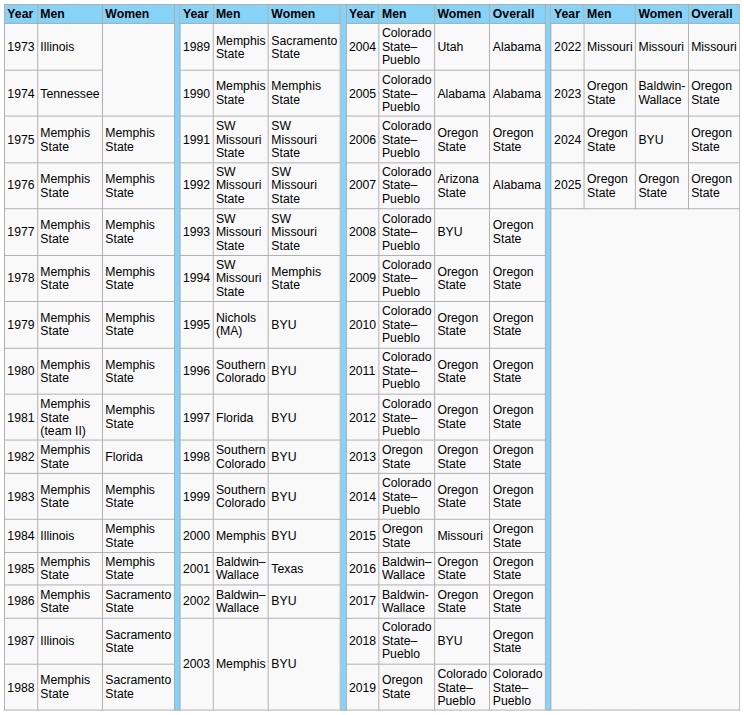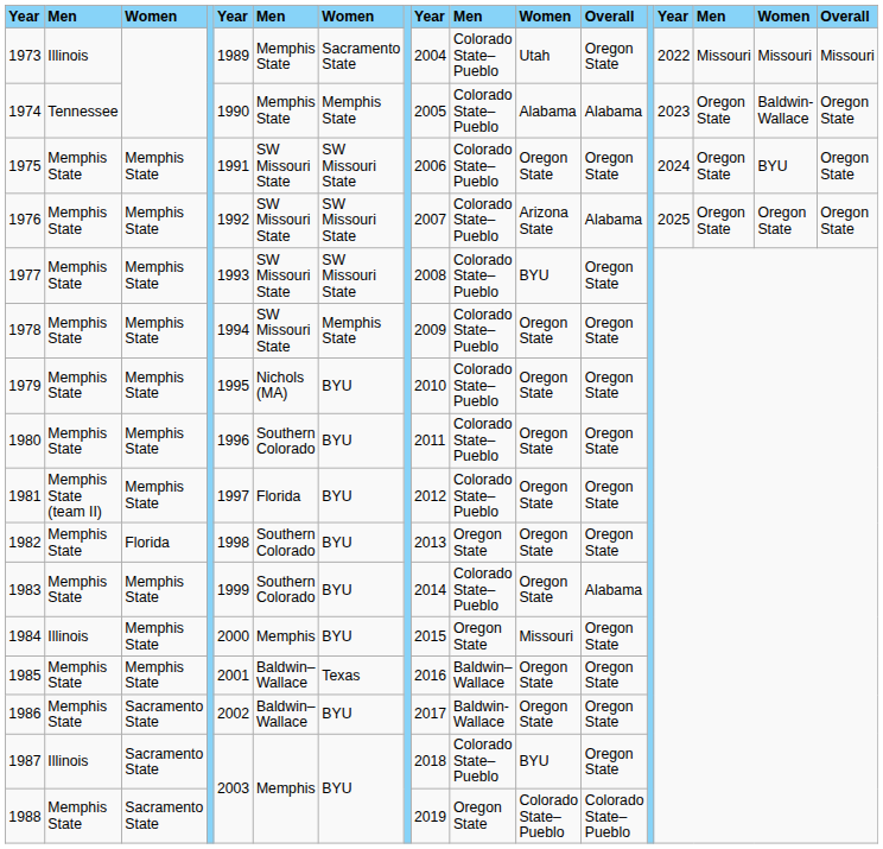 <table class="wikitable" style="font-size:85%;">
 <tr ! style="background-color: #87D3F8;">
 <td><strong>Year</strong></td>
 <td><strong>Men</strong></td>
 <td><strong>Women</strong></td>
 <td rowspan="17"></td>
 <td><strong>Year</strong></td>
 <td><strong>Men</strong></td>
 <td><strong>Women</strong></td>
 <td rowspan="17"></td>
 <td><strong>Year</strong></td>
 <td><strong>Men</strong></td>
 <td><strong>Women</strong></td>
 <td><strong>Overall</strong></td>
 <td rowspan="17"></td>
 <td><strong>Year</strong></td>
 <td><strong>Men</strong></td>
 <td><strong>Women</strong></td>
 <td><strong>Overall</strong></td>
 </tr>
 <tr --->
 <td>1973</td>
 <td>Illinois</td>
 <td rowspan=2></td>
 <td>1989</td>
 <td>Memphis State</td>
 <td>Sacramento State</td>
 <td>2004</td>
 <td>Colorado State–Pueblo</td>
 <td>Utah</td>
-<td>Alabama</td>
+<td>Oregon State</td>
 <td>2022</td>
 <td>Missouri</td>
 <td>Missouri</td>
 <td>Missouri</td>
 </tr>
 <tr --->
 <td>1974</td>
 <td>Tennessee</td>
 <td>1990</td>
 <td>Memphis State</td>
 <td>Memphis State</td>
 <td>2005</td>
 <td>Colorado State–Pueblo</td>
 <td>Alabama</td>
 <td>Alabama</td>
 <td>2023</td>
 <td>Oregon State</td>
 <td>Baldwin-Wallace</td>
 <td>Oregon State</td>
 </tr>
 <tr --->
 <td>1975</td>
 <td>Memphis State</td>
 <td>Memphis State</td>
 <td>1991</td>
 <td>SW Missouri State</td>
 <td>SW Missouri State</td>
 <td>2006</td>
 <td>Colorado State–Pueblo</td>
 <td>Oregon State</td>
 <td>Oregon State</td>
 <td>2024</td>
 <td>Oregon State</td>
 <td>BYU</td>
 <td>Oregon State</td>
 </tr>
 <tr --->
 <td>1976</td>
 <td>Memphis State</td>
 <td>Memphis State</td>
 <td>1992</td>
 <td>SW Missouri State</td>
 <td>SW Missouri State</td>
 <td>2007</td>
 <td>Colorado State–Pueblo</td>
 <td>Arizona State</td>
 <td>Alabama</td>
 <td>2025</td>
 <td>Oregon State</td>
 <td>Oregon State</td>
 <td>Oregon State</td>
 </tr>
 <tr --->
 <td>1977</td>
 <td>Memphis State</td>
 <td>Memphis State</td>
 <td>1993</td>
 <td>SW Missouri State</td>
 <td>SW Missouri State</td>
 <td>2008</td>
 <td>Colorado State–Pueblo</td>
 <td>BYU</td>
 <td>Oregon State</td>
 </tr>
 <tr --->
 <td>1978</td>
 <td>Memphis State</td>
 <td>Memphis State</td>
 <td>1994</td>
 <td>SW Missouri State</td>
 <td>Memphis State</td>
 <td>2009</td>
 <td>Colorado State–Pueblo</td>
 <td>Oregon State</td>
 <td>Oregon State</td>
 </tr>
 <tr --->
 <td>1979</td>
 <td>Memphis State</td>
 <td>Memphis State</td>
 <td>1995</td>
 <td>Nichols (MA)</td>
 <td>BYU</td>
 <td>2010</td>
 <td>Colorado State–Pueblo</td>
 <td>Oregon State</td>
 <td>Oregon State</td>
 </tr>
 <tr --->
 <td>1980</td>
 <td>Memphis State</td>
 <td>Memphis State</td>
 <td>1996</td>
 <td>Southern Colorado</td>
 <td>BYU</td>
 <td>2011</td>
 <td>Colorado State–Pueblo</td>
 <td>Oregon State</td>
 <td>Oregon State</td>
 </tr>
 <tr --->
 <td>1981</td>
 <td>Memphis State (team II)</td>
 <td>Memphis State</td>
 <td>1997</td>
 <td>Florida</td>
 <td>BYU</td>
 <td>2012</td>
 <td>Colorado State–Pueblo</td>
 <td>Oregon State</td>
 <td>Oregon State</td>
 </tr>
 <tr --->
 <td>1982</td>
 <td>Memphis State</td>
 <td>Florida</td>
 <td>1998</td>
 <td>Southern Colorado</td>
 <td>BYU</td>
 <td>2013</td>
 <td>Oregon State</td>
 <td>Oregon State</td>
 <td>Oregon State</td>
 </tr>
 <tr --->
 <td>1983</td>
 <td>Memphis State</td>
 <td>Memphis State</td>
 <td>1999</td>
 <td>Southern Colorado</td>
 <td>BYU</td>
 <td>2014</td>
 <td>Colorado State–Pueblo</td>
 <td>Oregon State</td>
-<td>Oregon State</td>
+<td>Alabama</td>
 </tr>
 <tr --->
 <td>1984</td>
 <td>Illinois</td>
 <td>Memphis State</td>
 <td>2000</td>
 <td>Memphis</td>
 <td>BYU</td>
 <td>2015</td>
 <td>Oregon State</td>
 <td>Missouri</td>
 <td>Oregon State</td>
 </tr>
 <tr --->
 <td>1985</td>
 <td>Memphis State</td>
 <td>Memphis State</td>
 <td>2001</td>
 <td>Baldwin–Wallace</td>
 <td>Texas</td>
 <td>2016</td>
 <td>Baldwin–Wallace</td>
 <td>Oregon State</td>
 <td>Oregon State</td>
 </tr>
 <tr --->
 <td>1986</td>
 <td>Memphis State</td>
 <td>Sacramento State</td>
 <td>2002</td>
 <td>Baldwin–Wallace</td>
 <td>BYU</td>
 <td>2017</td>
 <td>Baldwin-Wallace</td>
 <td>Oregon State</td>
 <td>Oregon State</td>
 </tr>
 <tr --->
 <td>1987</td>
 <td>Illinois</td>
 <td>Sacramento State</td>
 <td rowspan=2>2003</td>
 <td rowspan=2>Memphis</td>
 <td rowspan=2>BYU</td>
 <td>2018</td>
 <td>Colorado State–Pueblo</td>
 <td>BYU</td>
 <td>Oregon State</td>
 </tr>
 <tr --->
 <td>1988</td>
 <td>Memphis State</td>
 <td>Sacramento State</td>
 <td>2019</td>
 <td>Oregon State</td>
 <td>Colorado State–Pueblo</td>
 <td>Colorado State–Pueblo</td>
 </tr>
 </table>
